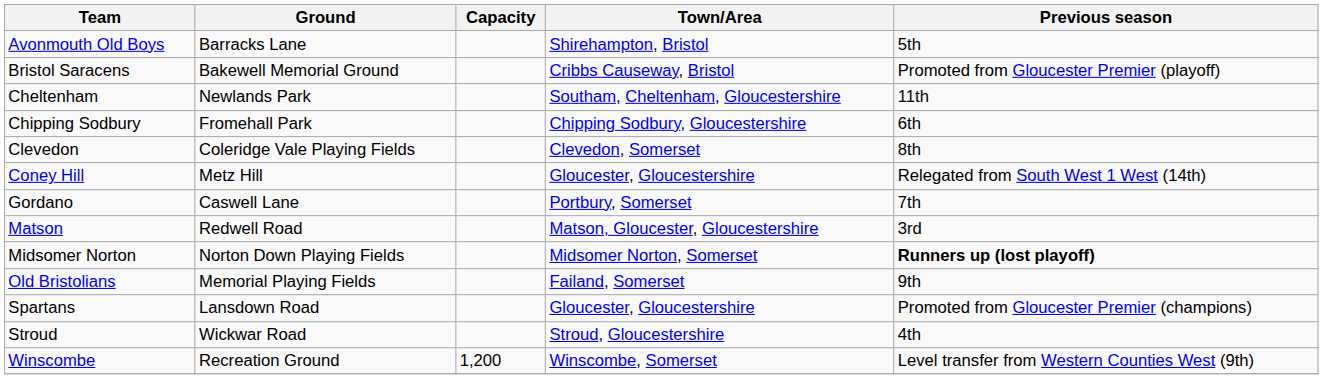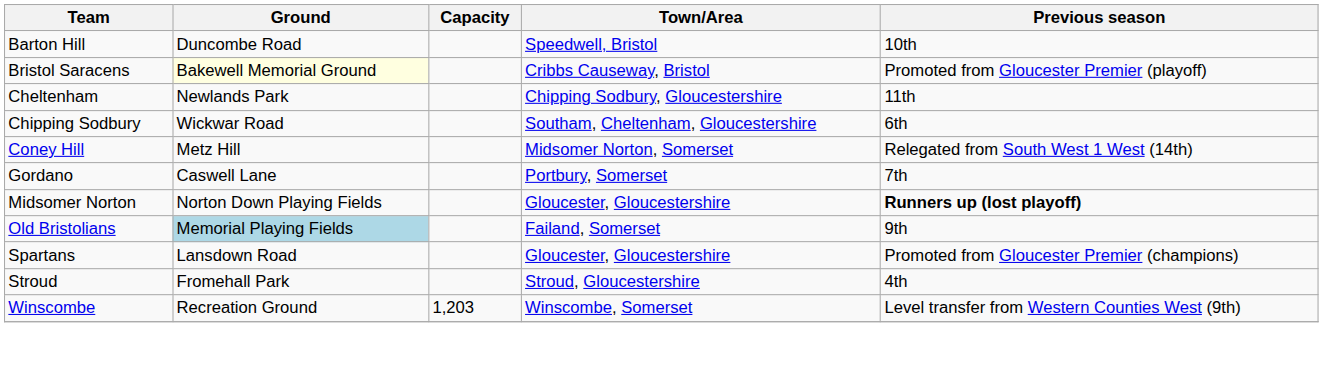 <table class="wikitable sortable" style="width:100%;">
 <tr>
 <th>Team</th>
 <th>Ground</th>
 <th>Capacity</th>
 <th>Town/Area</th>
 <th>Previous season</th>
 </tr>
 <tr>
-<td><a href='#'>Avonmouth Old Boys</a></td>
-<td>Barracks Lane</td>
+<td>Barton Hill</td>
+<td>Duncombe Road</td>
 <td></td>
-<td><a href='#'>Shirehampton</a>, <a href='#'>Bristol</a></td>
-<td>5th</td>
+<td><a href='#'>Speedwell, Bristol</a></td>
+<td>10th</td>
 </tr>
 <tr>
 <td>Bristol Saracens</td>
-<td>Bakewell Memorial Ground</td>
+<td style="background: lightyellow;">Bakewell Memorial Ground</td>
 <td></td>
 <td><a href='#'>Cribbs Causeway</a>, <a href='#'>Bristol</a></td>
 <td>Promoted from <a href='#'>Gloucester Premier</a> (playoff)</td>
 </tr>
 <tr>
 <td>Cheltenham</td>
 <td>Newlands Park</td>
 <td></td>
-<td><a href='#'>Southam</a>, <a href='#'>Cheltenham</a>, <a href='#'>Gloucestershire</a></td>
+<td><a href='#'>Chipping Sodbury</a>, <a href='#'>Gloucestershire</a></td>
 <td>11th</td>
 </tr>
 <tr>
 <td>Chipping Sodbury</td>
-<td>Fromehall Park</td>
+<td>Wickwar Road</td>
 <td></td>
-<td><a href='#'>Chipping Sodbury</a>, <a href='#'>Gloucestershire</a></td>
+<td><a href='#'>Southam</a>, <a href='#'>Cheltenham</a>, <a href='#'>Gloucestershire</a></td>
 <td>6th</td>
-</tr>
-<tr>
-<td>Clevedon</td>
-<td>Coleridge Vale Playing Fields</td>
-<td></td>
-<td><a href='#'>Clevedon</a>, <a href='#'>Somerset</a></td>
-<td>8th</td>
 </tr>
 <tr>
 <td><a href='#'>Coney Hill</a></td>
 <td>Metz Hill</td>
 <td></td>
-<td><a href='#'>Gloucester</a>, <a href='#'>Gloucestershire</a></td>
+<td><a href='#'>Midsomer Norton</a>, <a href='#'>Somerset</a></td>
 <td>Relegated from <a href='#'>South West 1 West</a> (14th)</td>
 </tr>
 <tr>
 <td>Gordano</td>
 <td>Caswell Lane</td>
 <td></td>
 <td><a href='#'>Portbury</a>, <a href='#'>Somerset</a></td>
 <td>7th</td>
 </tr>
 <tr>
-<td><a href='#'>Matson</a></td>
-<td>Redwell Road</td>
-<td></td>
-<td><a href='#'>Matson, Gloucester</a>, <a href='#'>Gloucestershire</a></td>
-<td>3rd</td>
-</tr>
-<tr>
 <td>Midsomer Norton</td>
 <td>Norton Down Playing Fields</td>
 <td></td>
-<td><a href='#'>Midsomer Norton</a>, <a href='#'>Somerset</a></td>
+<td><a href='#'>Gloucester</a>, <a href='#'>Gloucestershire</a></td>
 <td><strong>Runners up (lost playoff)</strong></td>
 </tr>
 <tr>
 <td><a href='#'>Old Bristolians</a></td>
-<td>Memorial Playing Fields</td>
+<td style="background: lightblue;">Memorial Playing Fields</td>
 <td></td>
 <td><a href='#'>Failand</a>, <a href='#'>Somerset</a></td>
 <td>9th</td>
 </tr>
 <tr>
 <td>Spartans</td>
 <td>Lansdown Road</td>
 <td></td>
 <td><a href='#'>Gloucester</a>, <a href='#'>Gloucestershire</a></td>
 <td>Promoted from <a href='#'>Gloucester Premier</a> (champions)</td>
 </tr>
 <tr>
 <td>Stroud</td>
-<td>Wickwar Road</td>
+<td>Fromehall Park</td>
 <td></td>
 <td><a href='#'>Stroud</a>, <a href='#'>Gloucestershire</a></td>
 <td>4th</td>
 </tr>
 <tr>
 <td><a href='#'>Winscombe</a></td>
 <td>Recreation Ground</td>
-<td>1,200</td>
+<td>1,203</td>
 <td><a href='#'>Winscombe</a>, <a href='#'>Somerset</a></td>
 <td>Level transfer from <a href='#'>Western Counties West</a> (9th)</td>
 </tr>
 <tr>
 </tr>
 </table>
